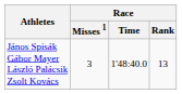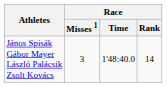 <table class="wikitable" border="1" style="font-size:90%">
 <tr>
 <th rowspan=2>Athletes</th>
 <th colspan=3>Race</th>
 </tr>
 <tr>
 <th>Misses <sup>1</sup></th>
 <th>Time</th>
 <th>Rank</th>
 </tr>
 <tr>
 <td><a href='#'>János Spisák</a><br><a href='#'>Gábor Mayer</a><br><a href='#'>László Palácsik</a><br><a href='#'>Zsolt Kovács</a></td>
 <td align=center>3</td>
 <td align=center>1'48:40.0</td>
-<td align=center>13</td>
+<td align=center>14</td>
 </tr>
 </table>
